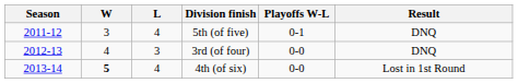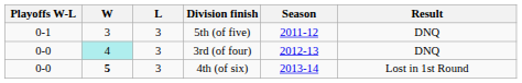 <table class="wikitable">
 <tr>
-<th bgcolor="#DDDDFF" width="15%">Season</th>
+<th bgcolor="#DDDDFF" width="15%">Playoffs W-L</th>
 <th bgcolor="#DDDDFF" width="10%">W</th>
 <th bgcolor="#DDDDFF" width="10%">L</th>
 <th bgcolor="#DDDDFF" width="15%">Division finish</th>
-<th bgcolor="#DDDDFF" width="15%">Playoffs W-L</th>
+<th bgcolor="#DDDDFF" width="15%">Season</th>
 <th bgcolor="#DDDDFF" width="35%">Result</th>
 </tr>
 <tr>
+<td align=center>0-1</td>
+<td align=center>3</td>
+<td align=center>3</td>
+<td align=center>5th (of five)</td>
 <td align=center><a href='#'>2011-12</a></td>
-<td align=center>3</td>
-<td align=center>4</td>
-<td align=center>5th (of five)</td>
-<td align=center>0-1</td>
 <td align=center>DNQ</td>
 </tr>
 <tr>
-<td align=center><a href='#'>2012-13</a></td>
-<td align=center>4</td>
+<td align=center>0-0</td>
+<td align=center style="background: paleturquoise;">4</td>
 <td align=center>3</td>
 <td align=center>3rd (of four)</td>
-<td align=center>0-0</td>
+<td align=center><a href='#'>2012-13</a></td>
 <td align=center>DNQ</td>
 </tr>
 <tr>
+<td align=center>0-0</td>
+<td align=center><strong>5</strong></td>
+<td align=center>3</td>
+<td align=center>4th (of six)</td>
 <td align=center><a href='#'>2013-14</a></td>
-<td align=center><strong>5</strong></td>
-<td align=center>4</td>
-<td align=center>4th (of six)</td>
-<td align=center>0-0</td>
 <td align=center>Lost in 1st Round</td>
 </tr>
 </table>
